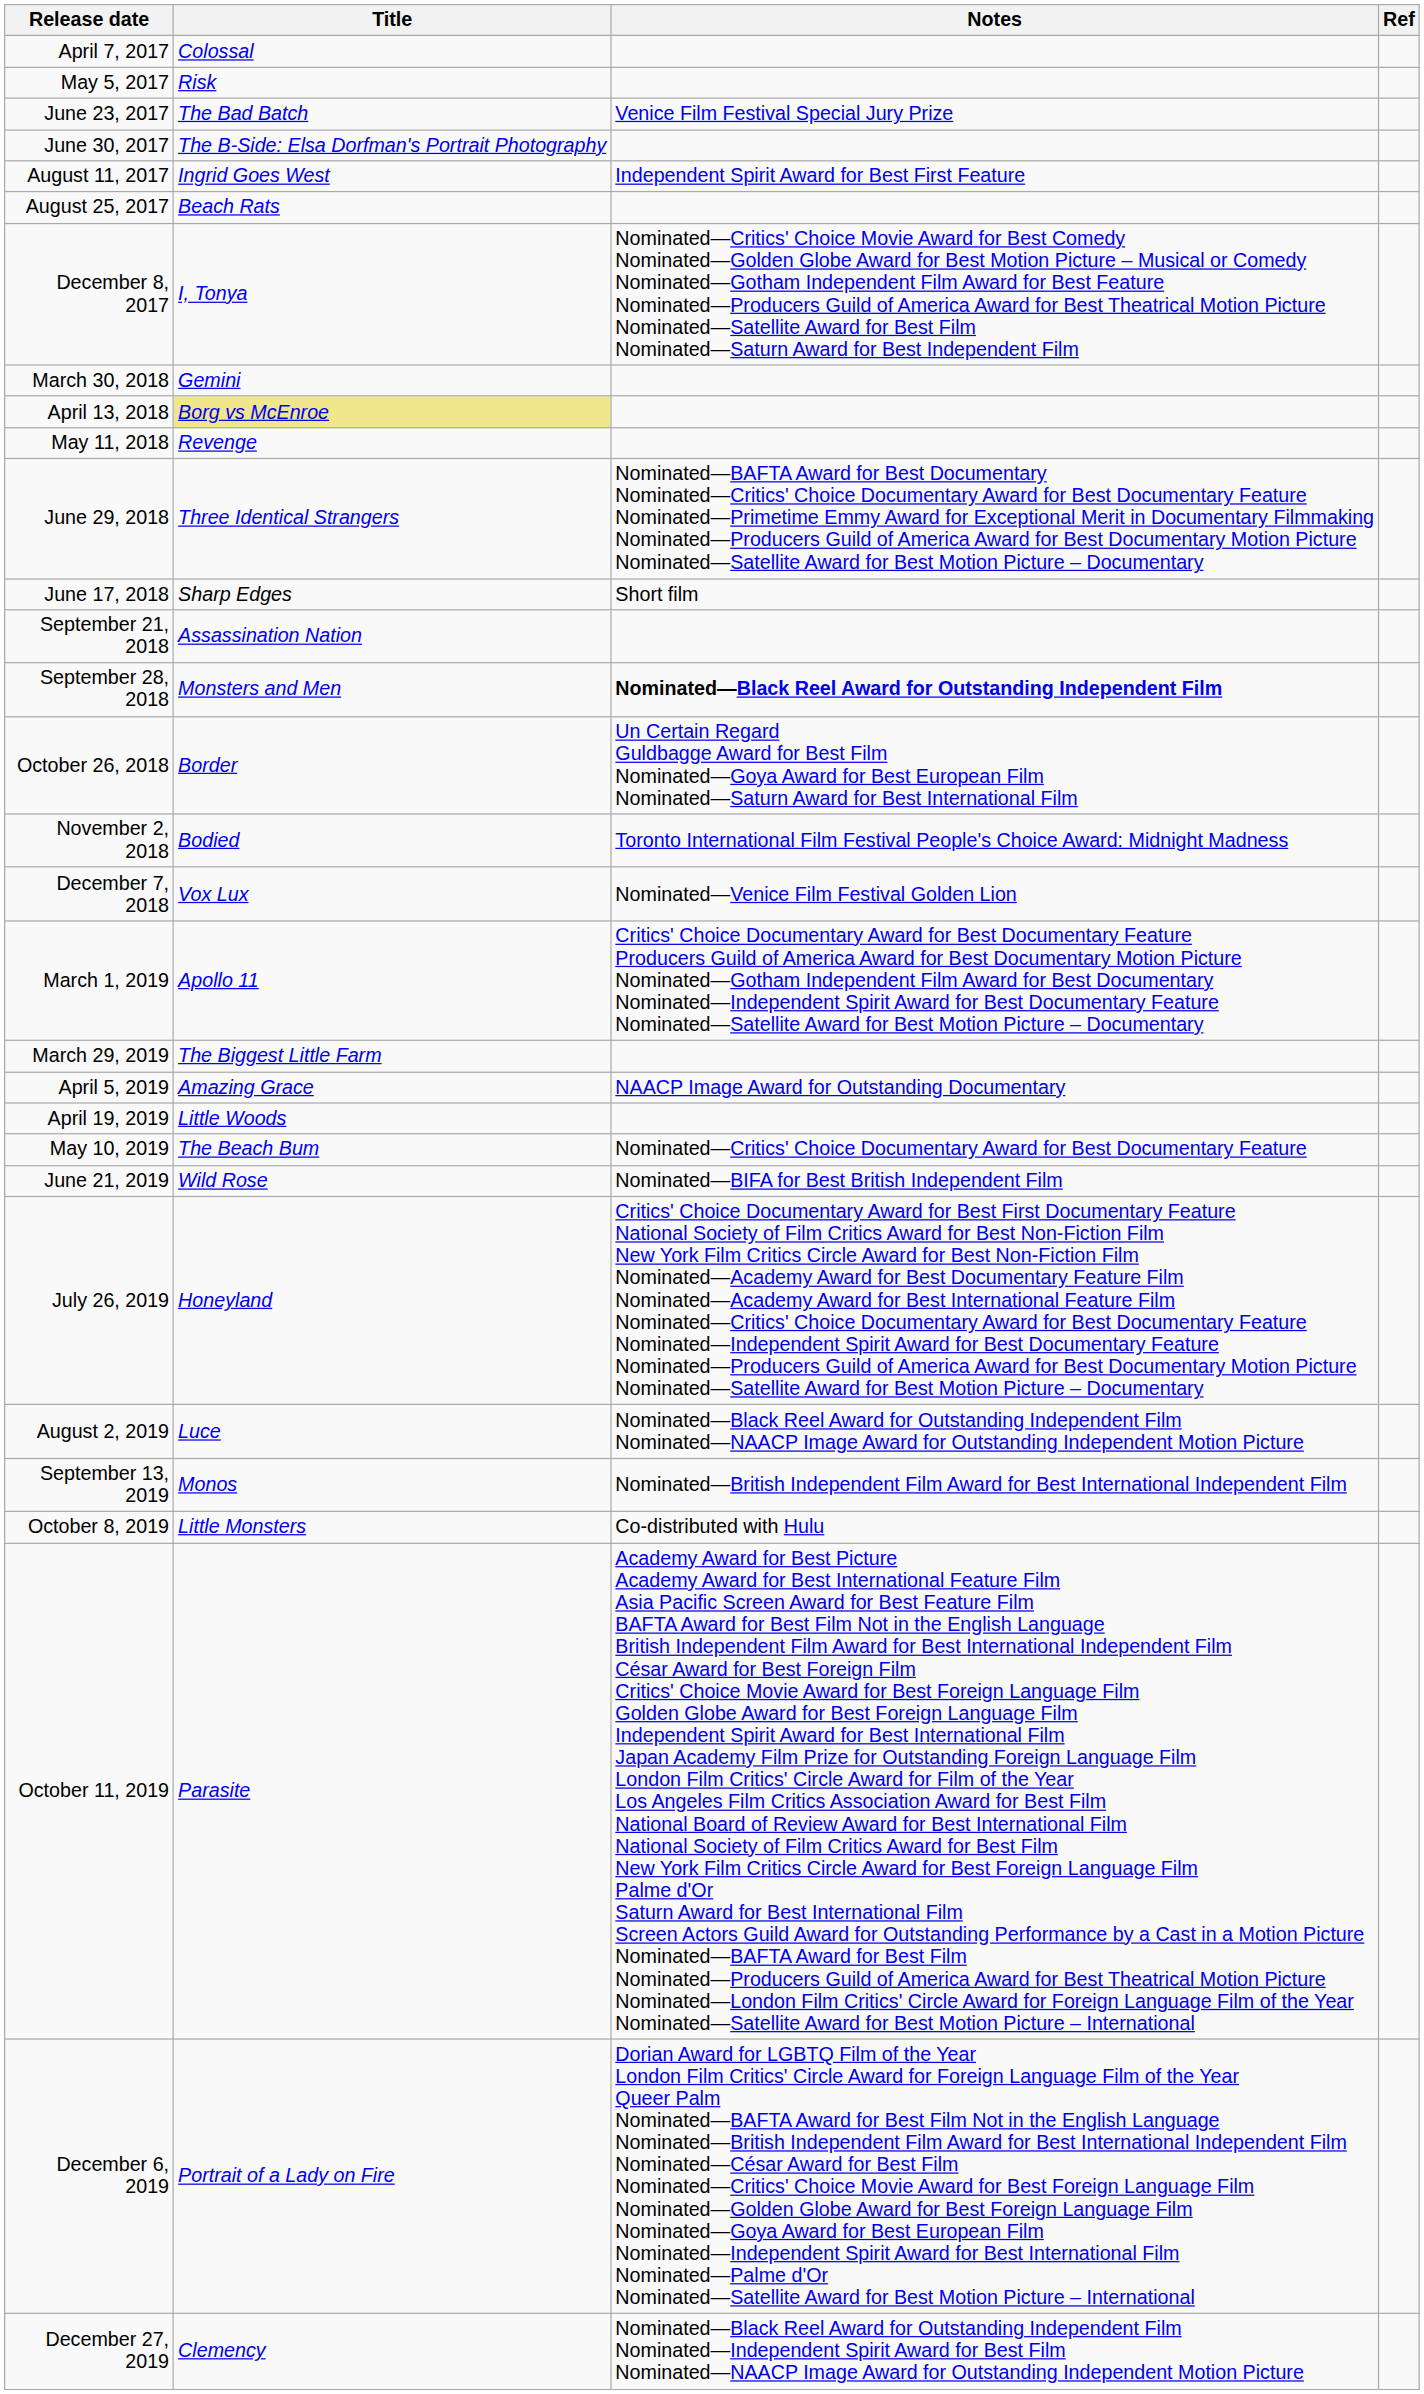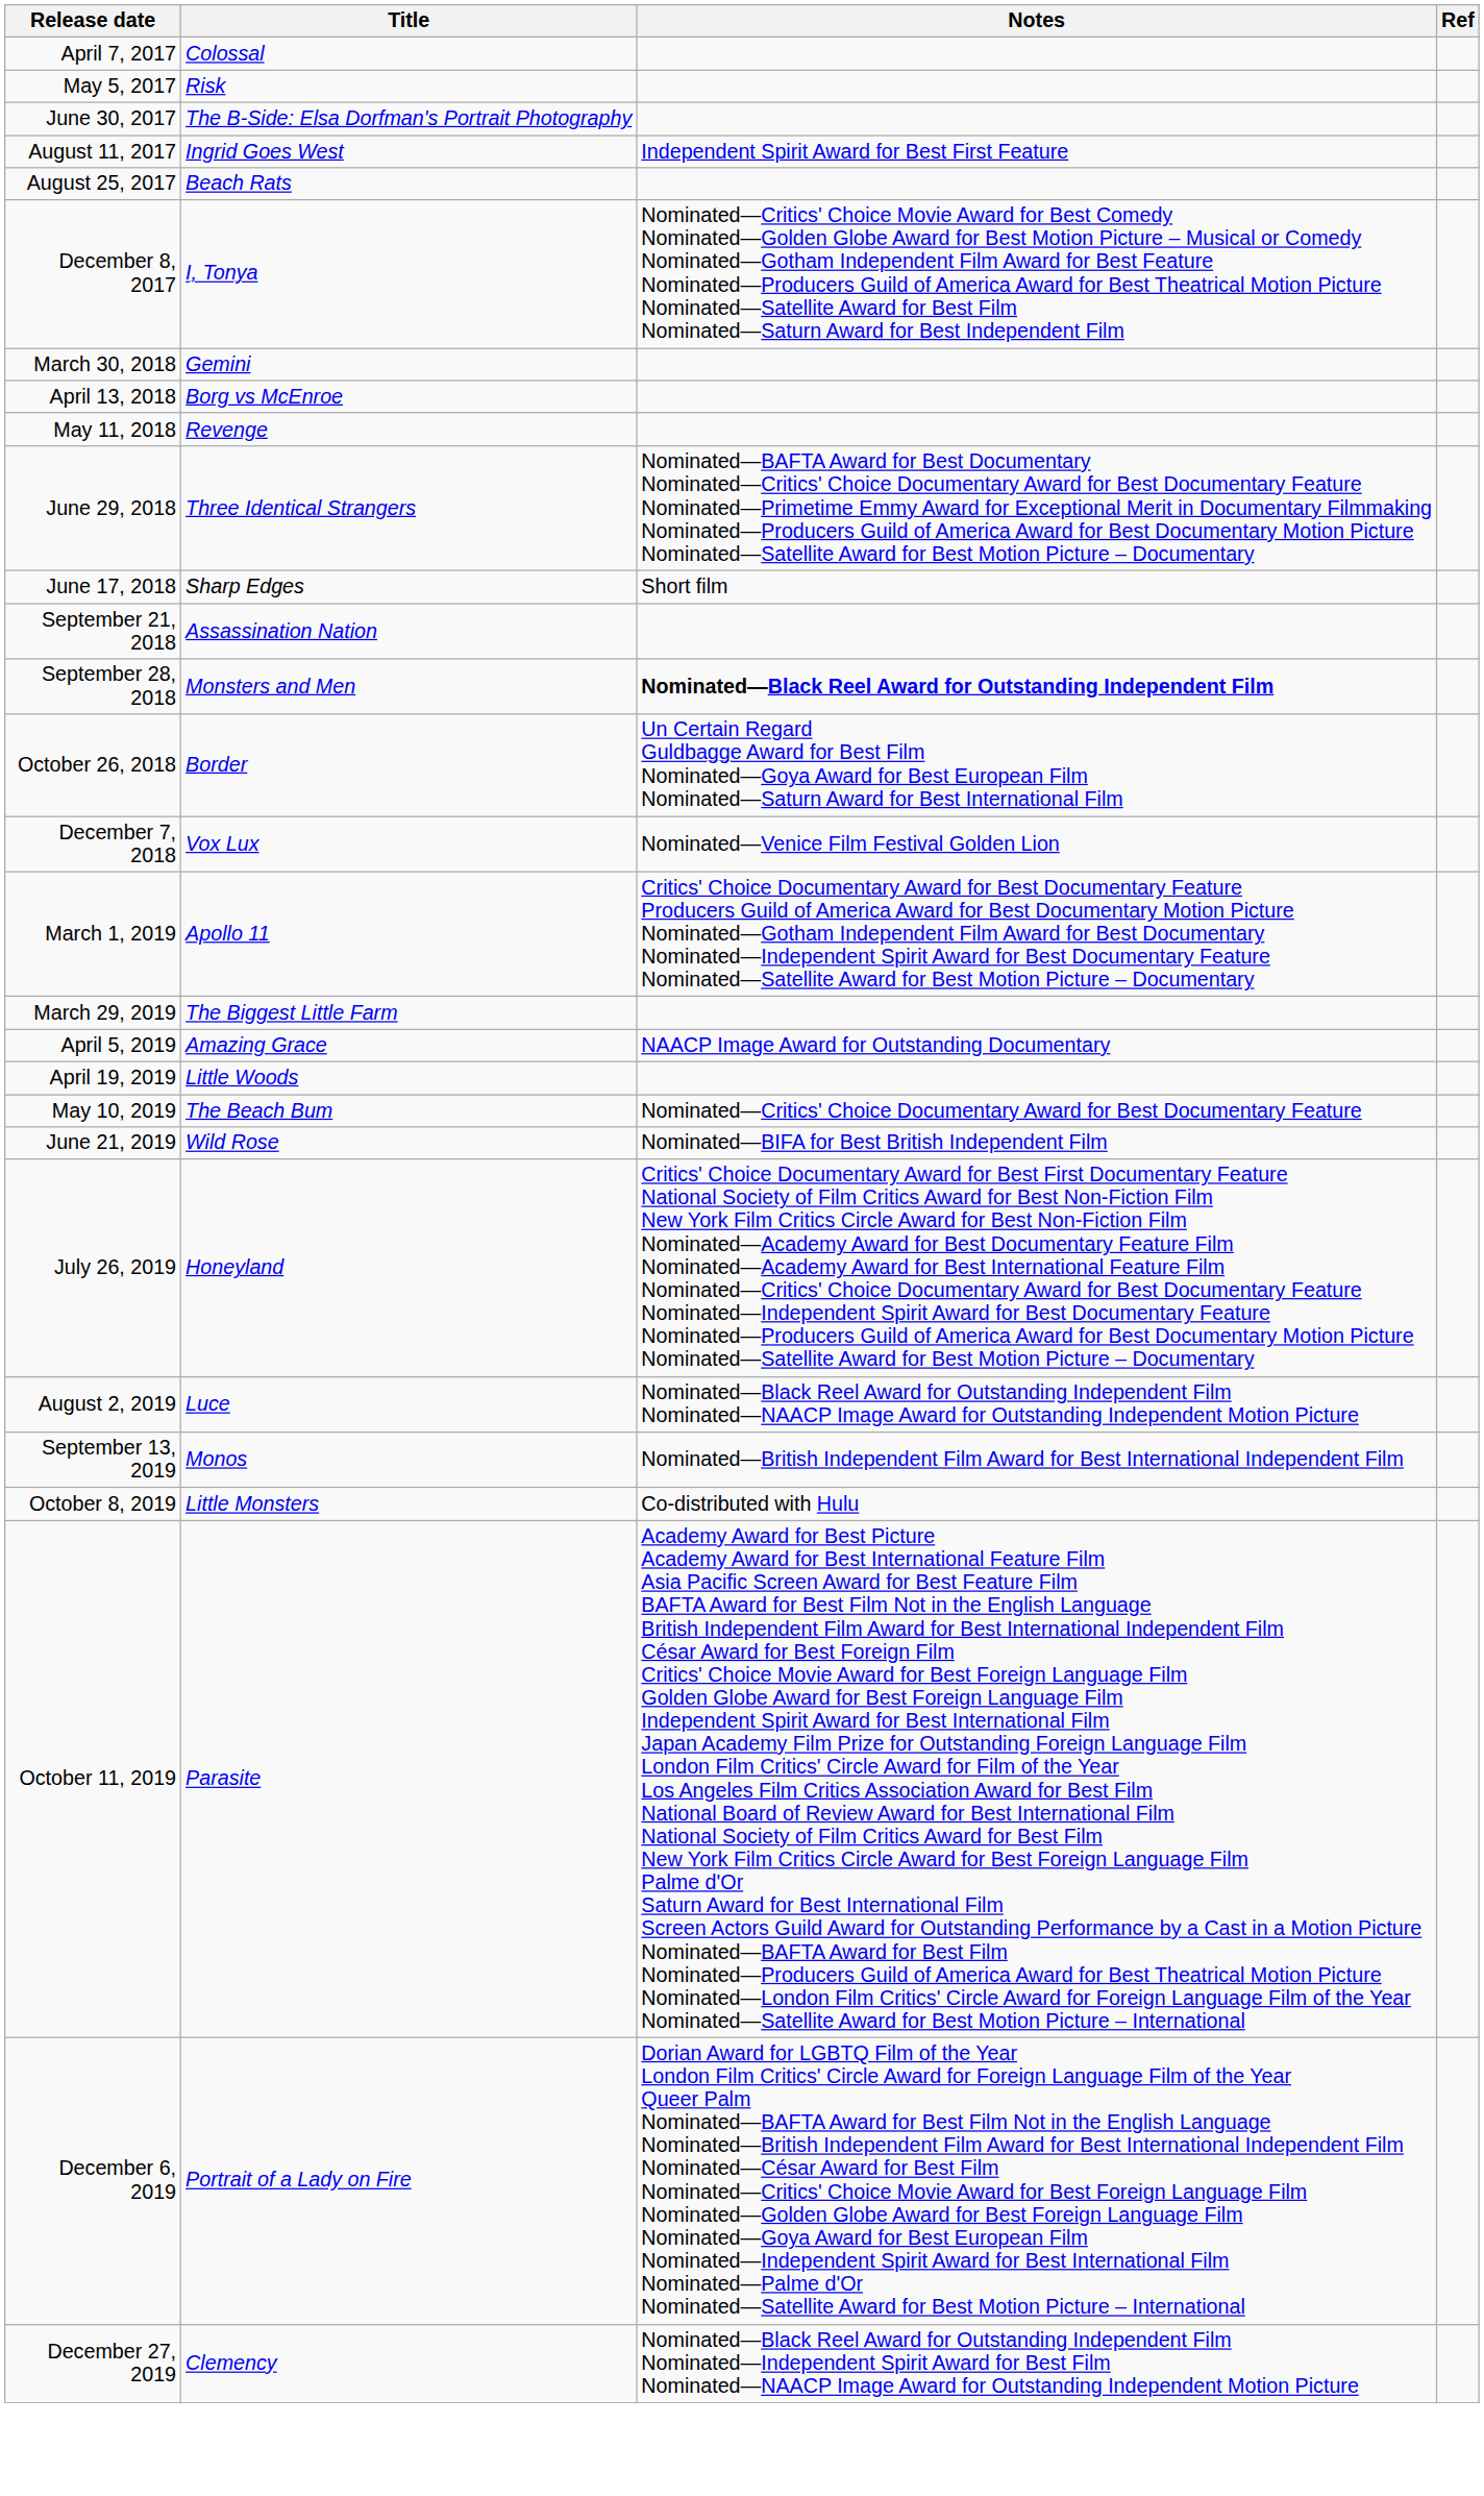 <table class="wikitable sortable">
 <tr>
 <th scope="col" style="width:130px;">Release date</th>
 <th>Title</th>
 <th>Notes</th>
 <th>Ref</th>
 </tr>
 <tr>
 <td style="text-align:right;">April 7, 2017</td>
 <td><em><a href='#'>Colossal</a></em></td>
 <td></td>
 <td></td>
 </tr>
 <tr>
 <td style="text-align:right;">May 5, 2017</td>
 <td><em><a href='#'>Risk</a></em></td>
 <td></td>
-<td></td>
-</tr>
-<tr>
-<td style="text-align:right;">June 23, 2017</td>
-<td><em><a href='#'>The Bad Batch</a></em></td>
-<td><a href='#'>Venice Film Festival Special Jury Prize</a></td>
 <td></td>
 </tr>
 <tr>
 <td style="text-align:right;">June 30, 2017</td>
 <td><em><a href='#'>The B-Side: Elsa Dorfman's Portrait Photography</a></em></td>
 <td></td>
 <td></td>
 </tr>
 <tr>
 <td style="text-align:right;">August 11, 2017</td>
 <td><em><a href='#'>Ingrid Goes West</a></em></td>
 <td><a href='#'>Independent Spirit Award for Best First Feature</a></td>
 <td></td>
 </tr>
 <tr>
 <td style="text-align:right;">August 25, 2017</td>
 <td><em><a href='#'>Beach Rats</a></em></td>
 <td></td>
 <td></td>
 </tr>
 <tr>
 <td style="text-align:right;">December 8, 2017</td>
 <td><em><a href='#'>I, Tonya</a></em></td>
 <td>Nominated—<a href='#'>Critics' Choice Movie Award for Best Comedy</a><br>Nominated—<a href='#'>Golden Globe Award for Best Motion Picture – Musical or Comedy</a><br>Nominated—<a href='#'>Gotham Independent Film Award for Best Feature</a><br>Nominated—<a href='#'>Producers Guild of America Award for Best Theatrical Motion Picture</a><br>Nominated—<a href='#'>Satellite Award for Best Film</a><br>Nominated—<a href='#'>Saturn Award for Best Independent Film</a></td>
 <td></td>
 </tr>
 <tr>
 <td style="text-align:right;">March 30, 2018</td>
 <td><em><a href='#'>Gemini</a></em></td>
 <td></td>
 <td></td>
 </tr>
 <tr>
 <td style="text-align:right;">April 13, 2018</td>
-<td style="background: khaki;"><em><a href='#'>Borg vs McEnroe</a></em></td>
+<td><em><a href='#'>Borg vs McEnroe</a></em></td>
 <td></td>
 <td></td>
 </tr>
 <tr>
 <td style="text-align:right;">May 11, 2018</td>
 <td><em><a href='#'>Revenge</a></em></td>
 <td></td>
 <td></td>
 </tr>
 <tr>
 <td style="text-align:right;">June 29, 2018</td>
 <td><em><a href='#'>Three Identical Strangers</a></em></td>
 <td>Nominated—<a href='#'>BAFTA Award for Best Documentary</a><br>Nominated—<a href='#'>Critics' Choice Documentary Award for Best Documentary Feature</a><br>Nominated—<a href='#'>Primetime Emmy Award for Exceptional Merit in Documentary Filmmaking</a><br>Nominated—<a href='#'>Producers Guild of America Award for Best Documentary Motion Picture</a><br>Nominated—<a href='#'>Satellite Award for Best Motion Picture – Documentary</a></td>
 <td></td>
 </tr>
 <tr>
 <td style="text-align:right;">June 17, 2018</td>
 <td><em>Sharp Edges</em></td>
 <td>Short film</td>
 <td></td>
 </tr>
 <tr>
 <td style="text-align:right;">September 21, 2018</td>
 <td><em><a href='#'>Assassination Nation</a></em></td>
 <td></td>
 <td></td>
 </tr>
 <tr>
 <td style="text-align:right;">September 28, 2018</td>
 <td><em><a href='#'>Monsters and Men</a></em></td>
 <td><strong>Nominated—<a href='#'>Black Reel Award for Outstanding Independent Film</a></strong></td>
 <td></td>
 </tr>
 <tr>
 <td style="text-align:right;">October 26, 2018</td>
 <td><em><a href='#'>Border</a></em></td>
 <td><a href='#'>Un Certain Regard</a><br><a href='#'>Guldbagge Award for Best Film</a><br>Nominated—<a href='#'>Goya Award for Best European Film</a><br>Nominated—<a href='#'>Saturn Award for Best International Film</a></td>
-<td></td>
-</tr>
-<tr>
-<td style="text-align:right;">November 2, 2018</td>
-<td><em><a href='#'>Bodied</a></em></td>
-<td><a href='#'>Toronto International Film Festival People's Choice Award: Midnight Madness</a></td>
 <td></td>
 </tr>
 <tr>
 <td style="text-align:right;">December 7, 2018</td>
 <td><em><a href='#'>Vox Lux</a></em></td>
 <td>Nominated—<a href='#'>Venice Film Festival Golden Lion</a></td>
 <td></td>
 </tr>
 <tr>
 <td style="text-align:right;">March 1, 2019</td>
 <td><em><a href='#'>Apollo 11</a></em></td>
 <td><a href='#'>Critics' Choice Documentary Award for Best Documentary Feature</a><br><a href='#'>Producers Guild of America Award for Best Documentary Motion Picture</a><br>Nominated—<a href='#'>Gotham Independent Film Award for Best Documentary</a><br>Nominated—<a href='#'>Independent Spirit Award for Best Documentary Feature</a><br>Nominated—<a href='#'>Satellite Award for Best Motion Picture – Documentary</a></td>
 <td></td>
 </tr>
 <tr>
 <td style="text-align:right;">March 29, 2019</td>
 <td><em><a href='#'>The Biggest Little Farm</a></em></td>
 <td></td>
 <td></td>
 </tr>
 <tr>
 <td style="text-align:right;">April 5, 2019</td>
 <td><em><a href='#'>Amazing Grace</a></em></td>
 <td><a href='#'>NAACP Image Award for Outstanding Documentary</a></td>
 <td></td>
 </tr>
 <tr>
 <td style="text-align:right;">April 19, 2019</td>
 <td><em><a href='#'>Little Woods</a></em></td>
 <td></td>
 <td></td>
 </tr>
 <tr>
 <td style="text-align:right;">May 10, 2019</td>
 <td><em><a href='#'>The Beach Bum</a></em></td>
 <td>Nominated—<a href='#'>Critics' Choice Documentary Award for Best Documentary Feature</a></td>
 <td></td>
 </tr>
 <tr>
 <td style="text-align:right;">June 21, 2019</td>
 <td><em><a href='#'>Wild Rose</a></em></td>
 <td>Nominated—<a href='#'>BIFA for Best British Independent Film</a></td>
 <td></td>
 </tr>
 <tr>
 <td style="text-align:right;">July 26, 2019</td>
 <td><em><a href='#'>Honeyland</a></em></td>
 <td><a href='#'>Critics' Choice Documentary Award for Best First Documentary Feature</a><br><a href='#'>National Society of Film Critics Award for Best Non-Fiction Film</a><br><a href='#'>New York Film Critics Circle Award for Best Non-Fiction Film</a><br>Nominated—<a href='#'>Academy Award for Best Documentary Feature Film</a><br>Nominated—<a href='#'>Academy Award for Best International Feature Film</a><br>Nominated—<a href='#'>Critics' Choice Documentary Award for Best Documentary Feature</a><br>Nominated—<a href='#'>Independent Spirit Award for Best Documentary Feature</a><br>Nominated—<a href='#'>Producers Guild of America Award for Best Documentary Motion Picture</a><br>Nominated—<a href='#'>Satellite Award for Best Motion Picture – Documentary</a></td>
 <td></td>
 </tr>
 <tr>
 <td style="text-align:right;">August 2, 2019</td>
 <td><em><a href='#'>Luce</a></em></td>
 <td>Nominated—<a href='#'>Black Reel Award for Outstanding Independent Film</a><br>Nominated—<a href='#'>NAACP Image Award for Outstanding Independent Motion Picture</a></td>
 <td></td>
 </tr>
 <tr>
 <td style="text-align:right;">September 13, 2019</td>
 <td><em><a href='#'>Monos</a></em></td>
 <td>Nominated—<a href='#'>British Independent Film Award for Best International Independent Film</a></td>
 <td></td>
 </tr>
 <tr>
 <td style="text-align:right;">October 8, 2019</td>
 <td><em><a href='#'>Little Monsters</a></em></td>
 <td>Co-distributed with <a href='#'>Hulu</a></td>
 <td></td>
 </tr>
 <tr>
 <td style="text-align:right;">October 11, 2019</td>
 <td><em><a href='#'>Parasite</a></em></td>
 <td><a href='#'>Academy Award for Best Picture</a><br><a href='#'>Academy Award for Best International Feature Film</a><br><a href='#'>Asia Pacific Screen Award for Best Feature Film</a><br><a href='#'>BAFTA Award for Best Film Not in the English Language</a><br><a href='#'>British Independent Film Award for Best International Independent Film</a><br><a href='#'>César Award for Best Foreign Film</a><br><a href='#'>Critics' Choice Movie Award for Best Foreign Language Film</a><br><a href='#'>Golden Globe Award for Best Foreign Language Film</a><br><a href='#'>Independent Spirit Award for Best International Film</a><br><a href='#'>Japan Academy Film Prize for Outstanding Foreign Language Film</a><br><a href='#'>London Film Critics' Circle Award for Film of the Year</a><br><a href='#'>Los Angeles Film Critics Association Award for Best Film</a><br><a href='#'>National Board of Review Award for Best International Film</a><br><a href='#'>National Society of Film Critics Award for Best Film</a><br><a href='#'>New York Film Critics Circle Award for Best Foreign Language Film</a><br><a href='#'>Palme d'Or</a><br><a href='#'>Saturn Award for Best International Film</a><br><a href='#'>Screen Actors Guild Award for Outstanding Performance by a Cast in a Motion Picture</a><br>Nominated—<a href='#'>BAFTA Award for Best Film</a><br>Nominated—<a href='#'>Producers Guild of America Award for Best Theatrical Motion Picture</a><br>Nominated—<a href='#'>London Film Critics' Circle Award for Foreign Language Film of the Year</a><br>Nominated—<a href='#'>Satellite Award for Best Motion Picture – International</a></td>
 <td></td>
 </tr>
 <tr>
 <td style="text-align:right;">December 6, 2019</td>
 <td><em><a href='#'>Portrait of a Lady on Fire</a></em></td>
 <td><a href='#'>Dorian Award for LGBTQ Film of the Year</a><br><a href='#'>London Film Critics' Circle Award for Foreign Language Film of the Year</a><br><a href='#'>Queer Palm</a><br>Nominated—<a href='#'>BAFTA Award for Best Film Not in the English Language</a><br>Nominated—<a href='#'>British Independent Film Award for Best International Independent Film</a><br>Nominated—<a href='#'>César Award for Best Film</a><br>Nominated—<a href='#'>Critics' Choice Movie Award for Best Foreign Language Film</a><br>Nominated—<a href='#'>Golden Globe Award for Best Foreign Language Film</a><br>Nominated—<a href='#'>Goya Award for Best European Film</a><br>Nominated—<a href='#'>Independent Spirit Award for Best International Film</a><br>Nominated—<a href='#'>Palme d'Or</a><br>Nominated—<a href='#'>Satellite Award for Best Motion Picture – International</a></td>
 <td></td>
 </tr>
 <tr>
 <td style="text-align:right;">December 27, 2019</td>
 <td><em><a href='#'>Clemency</a></em></td>
 <td>Nominated—<a href='#'>Black Reel Award for Outstanding Independent Film</a><br>Nominated—<a href='#'>Independent Spirit Award for Best Film</a><br>Nominated—<a href='#'>NAACP Image Award for Outstanding Independent Motion Picture</a></td>
 <td></td>
 </tr>
 </table>
